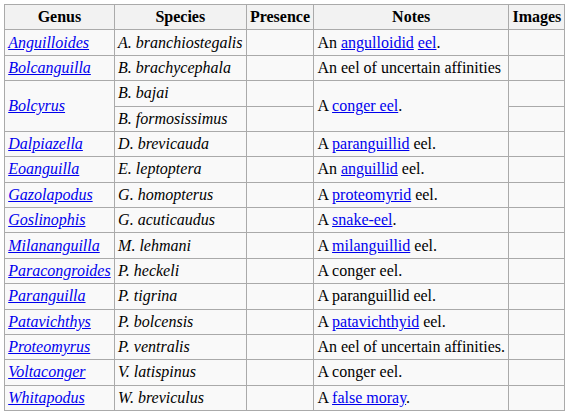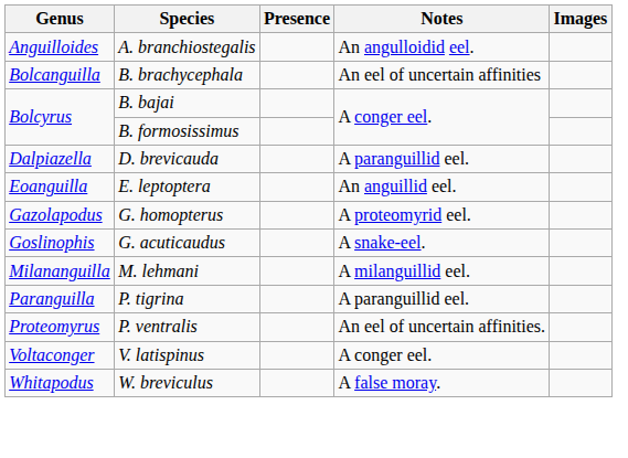 <table class="wikitable" align="center">
 <tr>
 <th>Genus</th>
 <th>Species</th>
 <th>Presence</th>
 <th>Notes</th>
 <th>Images</th>
 </tr>
 <tr>
 <td><em><a href='#'>Anguilloides</a></em></td>
 <td><em>A. branchiostegalis</em></td>
 <td></td>
 <td>An <a href='#'>angulloidid</a> <a href='#'>eel</a>.</td>
 <td></td>
 </tr>
 <tr>
 <td><em><a href='#'>Bolcanguilla</a></em></td>
 <td><em>B. brachycephala</em></td>
 <td></td>
 <td>An eel of uncertain affinities</td>
 <td></td>
 </tr>
 <tr>
 <td rowspan="2"><em><a href='#'>Bolcyrus</a></em></td>
 <td><em>B. bajai</em></td>
 <td></td>
 <td rowspan="2">A <a href='#'>conger eel</a>.</td>
 <td></td>
 </tr>
 <tr>
 <td><em>B. formosissimus</em></td>
 <td></td>
 <td></td>
 </tr>
 <tr>
 <td><em><a href='#'>Dalpiazella</a></em></td>
 <td><em>D. brevicauda</em></td>
 <td></td>
 <td>A <a href='#'>paranguillid</a> eel.</td>
 <td></td>
 </tr>
 <tr>
 <td><em><a href='#'>Eoanguilla</a></em></td>
 <td><em>E. leptoptera</em></td>
 <td></td>
 <td>An <a href='#'>anguillid</a> eel.</td>
 <td></td>
 </tr>
 <tr>
 <td><em><a href='#'>Gazolapodus</a></em></td>
 <td><em>G. homopterus</em></td>
 <td></td>
 <td>A <a href='#'>proteomyrid</a> eel.</td>
 <td></td>
 </tr>
 <tr>
 <td><em><a href='#'>Goslinophis</a></em></td>
 <td><em>G. acuticaudus</em></td>
 <td></td>
 <td>A <a href='#'>snake-eel</a>.</td>
 <td></td>
 </tr>
 <tr>
 <td><em><a href='#'>Milananguilla</a></em></td>
 <td><em>M. lehmani</em></td>
 <td></td>
 <td>A <a href='#'>milanguillid</a> eel.</td>
 <td></td>
 </tr>
 <tr>
-<td><em><a href='#'>Paracongroides</a></em></td>
-<td><em>P. heckeli</em></td>
-<td></td>
-<td>A conger eel.</td>
-<td></td>
-</tr>
-<tr>
 <td><em><a href='#'>Paranguilla</a></em></td>
 <td><em>P. tigrina</em></td>
 <td></td>
 <td>A paranguillid eel.</td>
-<td></td>
-</tr>
-<tr>
-<td><em><a href='#'>Patavichthys</a></em></td>
-<td><em>P. bolcensis</em></td>
-<td></td>
-<td>A <a href='#'>patavichthyid</a> eel.</td>
 <td></td>
 </tr>
 <tr>
 <td><em><a href='#'>Proteomyrus</a></em></td>
 <td><em>P. ventralis</em></td>
 <td></td>
 <td>An eel of uncertain affinities.</td>
 <td></td>
 </tr>
 <tr>
 <td><em><a href='#'>Voltaconger</a></em></td>
 <td><em>V. latispinus</em></td>
 <td></td>
 <td>A conger eel.</td>
 <td></td>
 </tr>
 <tr>
 <td><em><a href='#'>Whitapodus</a></em></td>
 <td><em>W. breviculus</em></td>
 <td></td>
 <td>A <a href='#'>false moray</a>.</td>
 <td></td>
 </tr>
 </table>
